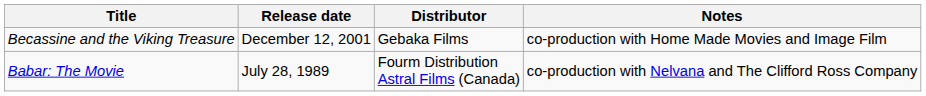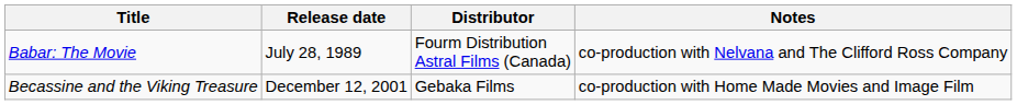 <table class="wikitable sortable">
 <tr>
 <th>Title</th>
 <th>Release date</th>
 <th>Distributor</th>
 <th>Notes</th>
 </tr>
 <tr>
+<td><em><a href='#'>Babar: The Movie</a></em></td>
+<td>July 28, 1989</td>
+<td>Fourm Distribution<br><a href='#'>Astral Films</a> (Canada)</td>
+<td>co-production with <a href='#'>Nelvana</a> and The Clifford Ross Company</td>
+</tr>
+<tr>
 <td><em>Becassine and the Viking Treasure</em></td>
 <td>December 12, 2001</td>
 <td>Gebaka Films</td>
 <td>co-production with Home Made Movies and Image Film</td>
 </tr>
-<tr>
-<td><em><a href='#'>Babar: The Movie</a></em></td>
-<td>July 28, 1989</td>
-<td>Fourm Distribution<br><a href='#'>Astral Films</a> (Canada)</td>
-<td>co-production with <a href='#'>Nelvana</a> and The Clifford Ross Company</td>
-</tr>
 </table>
